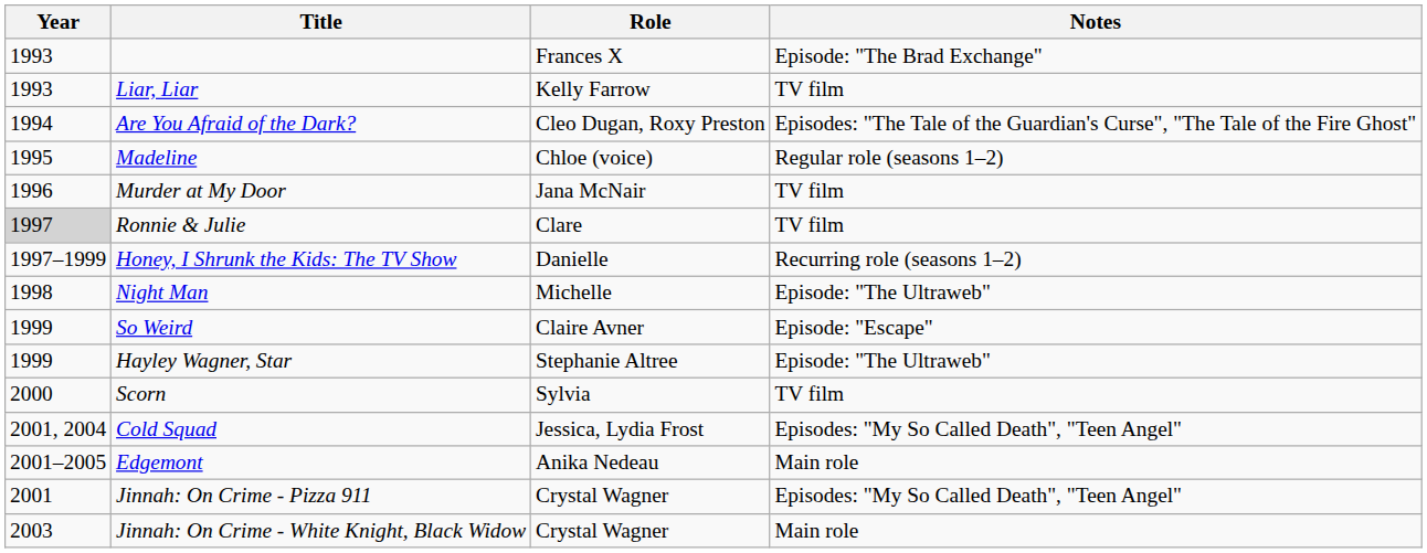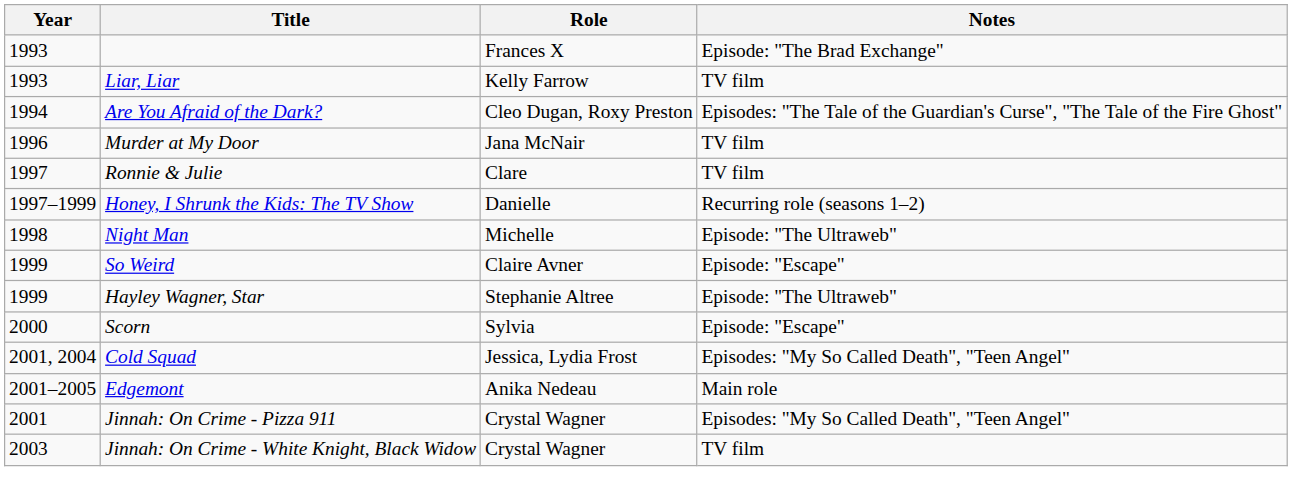 <table class="wikitable sortable">
 <tr>
 <th>Year</th>
 <th>Title</th>
 <th>Role</th>
 <th class="unsortable">Notes</th>
 </tr>
 <tr>
 <td>1993</td>
 <td><em></em></td>
 <td>Frances X</td>
 <td>Episode: "The Brad Exchange"</td>
 </tr>
 <tr>
 <td>1993</td>
 <td><em><a href='#'>Liar, Liar</a></em></td>
 <td>Kelly Farrow</td>
 <td>TV film</td>
 </tr>
 <tr>
 <td>1994</td>
 <td><em><a href='#'>Are You Afraid of the Dark?</a></em></td>
 <td>Cleo Dugan, Roxy Preston</td>
 <td>Episodes: "The Tale of the Guardian's Curse", "The Tale of the Fire Ghost"</td>
 </tr>
 <tr>
-<td>1995</td>
-<td><em><a href='#'>Madeline</a></em></td>
-<td>Chloe (voice)</td>
-<td>Regular role (seasons 1–2)</td>
-</tr>
-<tr>
 <td>1996</td>
 <td><em>Murder at My Door</em></td>
 <td>Jana McNair</td>
 <td>TV film</td>
 </tr>
 <tr>
-<td style="background: lightgrey;">1997</td>
+<td>1997</td>
 <td><em>Ronnie & Julie</em></td>
 <td>Clare</td>
 <td>TV film</td>
 </tr>
 <tr>
 <td>1997–1999</td>
 <td><em><a href='#'>Honey, I Shrunk the Kids: The TV Show</a></em></td>
 <td>Danielle</td>
 <td>Recurring role (seasons 1–2)</td>
 </tr>
 <tr>
 <td>1998</td>
 <td><em><a href='#'>Night Man</a></em></td>
 <td>Michelle</td>
 <td>Episode: "The Ultraweb"</td>
 </tr>
 <tr>
 <td>1999</td>
 <td><em><a href='#'>So Weird</a></em></td>
 <td>Claire Avner</td>
 <td>Episode: "Escape"</td>
 </tr>
 <tr>
 <td>1999</td>
 <td><em>Hayley Wagner, Star</em></td>
 <td>Stephanie Altree</td>
 <td>Episode: "The Ultraweb"</td>
 </tr>
 <tr>
 <td>2000</td>
 <td><em>Scorn</em></td>
 <td>Sylvia</td>
-<td>TV film</td>
+<td>Episode: "Escape"</td>
 </tr>
 <tr>
 <td>2001, 2004</td>
 <td><em><a href='#'>Cold Squad</a></em></td>
 <td>Jessica, Lydia Frost</td>
 <td>Episodes: "My So Called Death", "Teen Angel"</td>
 </tr>
 <tr>
 <td>2001–2005</td>
 <td><em><a href='#'>Edgemont</a></em></td>
 <td>Anika Nedeau</td>
 <td>Main role</td>
 </tr>
 <tr>
 <td>2001</td>
 <td><em>Jinnah: On Crime - Pizza 911</em></td>
 <td>Crystal Wagner</td>
 <td>Episodes: "My So Called Death", "Teen Angel"</td>
 </tr>
 <tr>
 <td>2003</td>
 <td><em>Jinnah: On Crime - White Knight, Black Widow</em></td>
 <td>Crystal Wagner</td>
-<td>Main role</td>
+<td>TV film</td>
 </tr>
 </table>
